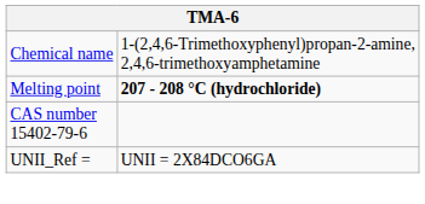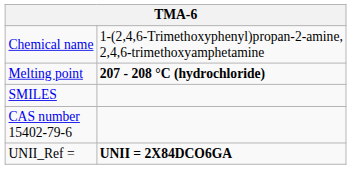 <table class="wikitable" style="margin: 0 0 1em 1em; float: right;">
 <tr>
 <th colspan="2">TMA-6</th>
 </tr>
 <tr>
 <td><a href='#'>Chemical name</a></td>
 <td>1-(2,4,6-Trimethoxyphenyl)propan-2-amine,<br>2,4,6-trimethoxyamphetamine</td>
 </tr>
 <tr>
 <td><a href='#'>Melting point</a></td>
 <td><strong>207 - 208 °C (hydrochloride)</strong></td>
 </tr>
 <tr>
+<td><a href='#'>SMILES</a></td>
+<td></td>
+</tr>
+<tr>
 <td><a href='#'>CAS number</a><br>15402-79-6</td>
 <td></td>
 </tr>
 <tr>
 <td>UNII_Ref = </td>
-<td>UNII = 2X84DCO6GA</td>
+<td><strong>UNII = 2X84DCO6GA</strong></td>
 </tr>
 </table>
